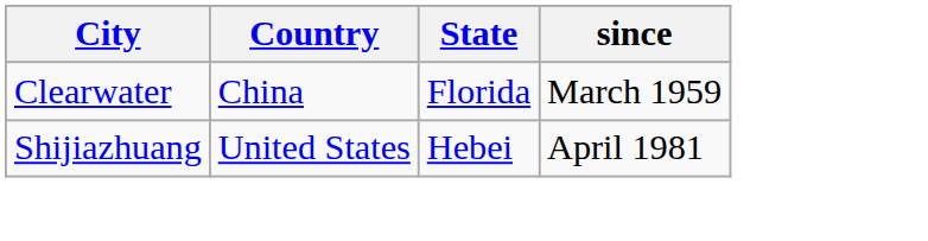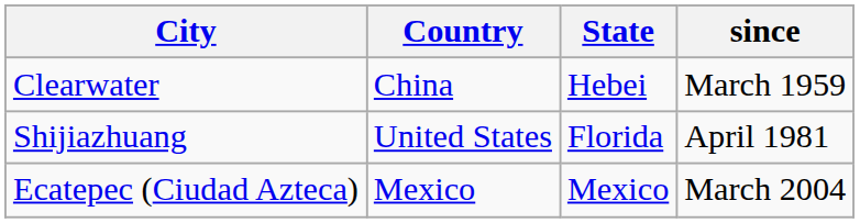 <table class="wikitable">
 <tr>
 <th><a href='#'>City</a></th>
 <th><a href='#'>Country</a></th>
 <th><a href='#'>State</a></th>
 <th>since</th>
 </tr>
 <tr>
 <td><a href='#'>Clearwater</a></td>
 <td><a href='#'>China</a></td>
-<td><a href='#'>Florida</a></td>
+<td><a href='#'>Hebei</a></td>
 <td>March 1959</td>
 </tr>
 <tr>
 <td><a href='#'>Shijiazhuang</a></td>
 <td><a href='#'>United States</a></td>
-<td><a href='#'>Hebei</a></td>
+<td><a href='#'>Florida</a></td>
 <td>April 1981</td>
 </tr>
+<tr>
+<td><a href='#'>Ecatepec</a> (<a href='#'>Ciudad Azteca</a>)</td>
+<td><a href='#'>Mexico</a></td>
+<td><a href='#'>Mexico</a></td>
+<td>March 2004</td>
+</tr>
 </table>
